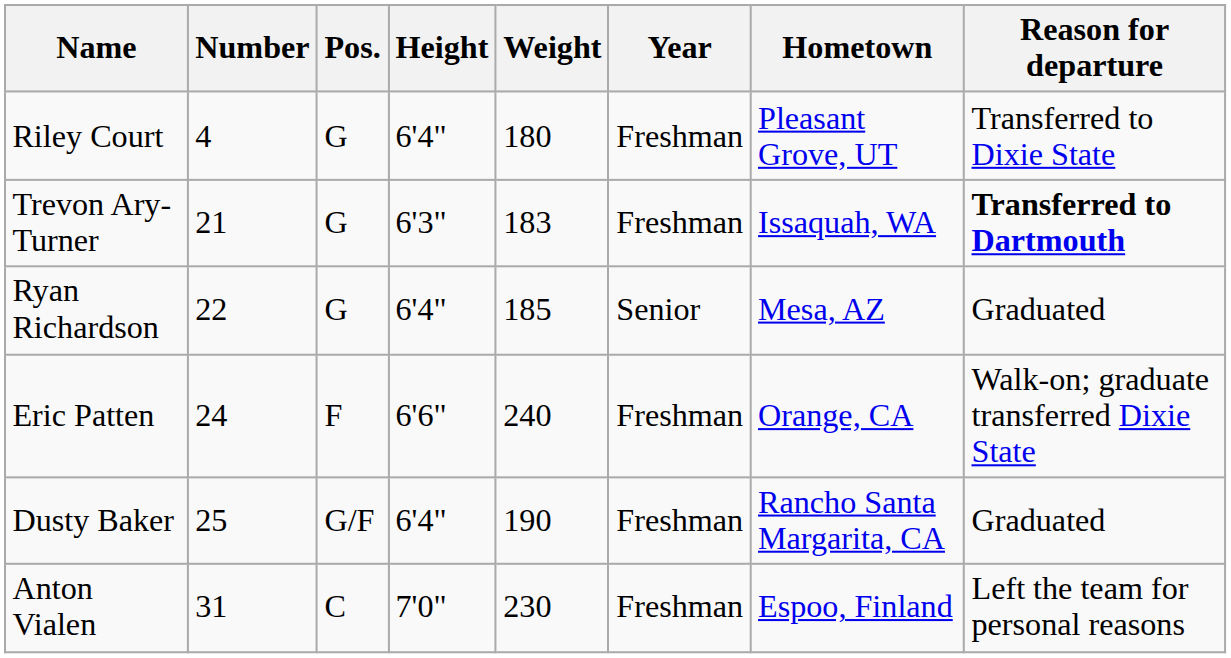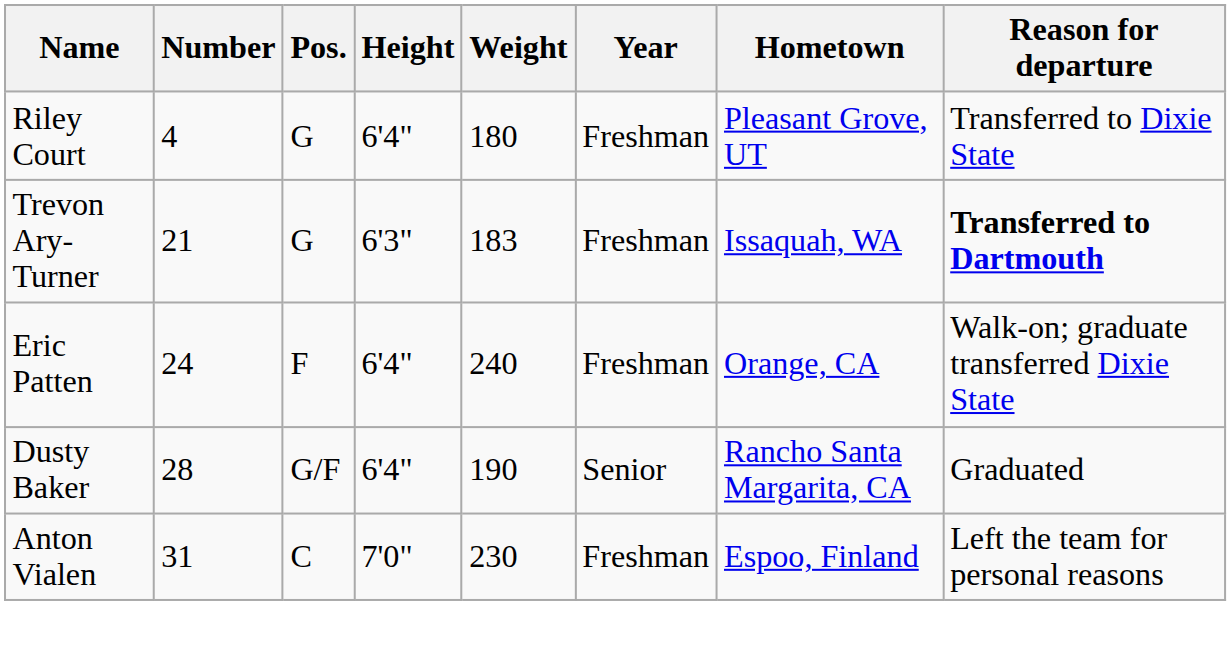 <table class="wikitable sortable" border="1">
 <tr>
 <th>Name</th>
 <th>Number</th>
 <th>Pos.</th>
 <th>Height</th>
 <th>Weight</th>
 <th>Year</th>
 <th>Hometown</th>
 <th class="unsortable">Reason for departure</th>
 </tr>
 <tr>
 <td>Riley Court</td>
 <td>4</td>
 <td>G</td>
 <td>6'4"</td>
 <td>180</td>
 <td>Freshman</td>
 <td><a href='#'>Pleasant Grove, UT</a></td>
 <td>Transferred to <a href='#'>Dixie State</a></td>
 </tr>
 <tr>
 <td>Trevon Ary-Turner</td>
 <td>21</td>
 <td>G</td>
 <td>6'3"</td>
 <td>183</td>
 <td>Freshman</td>
 <td><a href='#'>Issaquah, WA</a></td>
 <td><strong>Transferred to <a href='#'>Dartmouth</a></strong></td>
 </tr>
 <tr>
-<td>Ryan Richardson</td>
-<td>22</td>
-<td>G</td>
-<td>6'4"</td>
-<td>185</td>
-<td>Senior</td>
-<td><a href='#'>Mesa, AZ</a></td>
-<td>Graduated</td>
-</tr>
-<tr>
 <td>Eric Patten</td>
 <td>24</td>
 <td>F</td>
-<td>6'6"</td>
+<td>6'4"</td>
 <td>240</td>
 <td>Freshman</td>
 <td><a href='#'>Orange, CA</a></td>
 <td>Walk-on; graduate transferred <a href='#'>Dixie State</a></td>
 </tr>
 <tr>
 <td>Dusty Baker</td>
-<td>25</td>
+<td>28</td>
 <td>G/F</td>
 <td>6'4"</td>
 <td>190</td>
-<td>Freshman</td>
+<td>Senior</td>
 <td><a href='#'>Rancho Santa Margarita, CA</a></td>
 <td>Graduated</td>
 </tr>
 <tr>
 <td>Anton Vialen</td>
 <td>31</td>
 <td>C</td>
 <td>7'0"</td>
 <td>230</td>
 <td>Freshman</td>
 <td><a href='#'>Espoo, Finland</a></td>
 <td>Left the team for personal reasons</td>
 </tr>
 </table>
